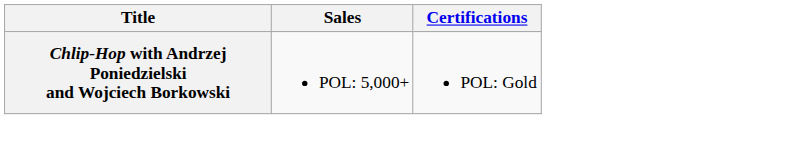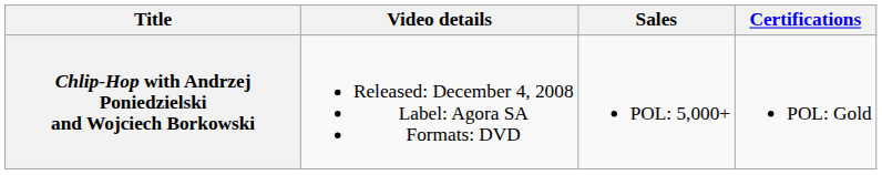 <table class="wikitable plainrowheaders" style="text-align:center;">
 <tr>
 <th scope="col" style="width:15em;">Title</th>
+<th scope="col">Video details</th>
 <th scope="col">Sales</th>
 <th scope="col"><a href='#'>Certifications</a></th>
 </tr>
 <tr>
 <th scope="row"><em>Chlip-Hop</em> with Andrzej Poniedzielski<br>and Wojciech Borkowski</th>
+<td><br><ul><li>Released: December 4, 2008</li><li>Label: Agora SA</li><li>Formats: DVD</li></ul></td>
 <td><br><ul><li>POL: 5,000+</li></ul></td>
 <td><br><ul><li>POL: Gold</li></ul></td>
 </tr>
 </table>
